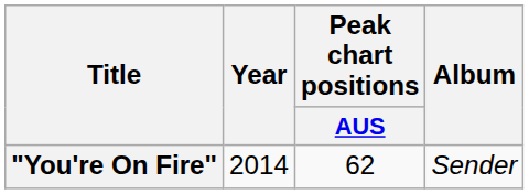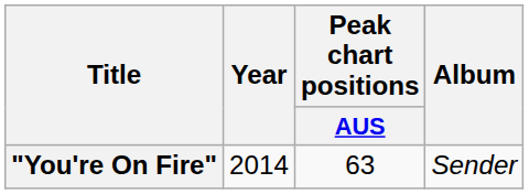 <table class="wikitable plainrowheaders" style="text-align:center;">
 <tr>
 <th scope="col" rowspan="2">Title</th>
 <th scope="col" rowspan="2">Year</th>
 <th scope="col" colspan="1">Peak chart positions</th>
 <th scope="col" rowspan="2">Album</th>
 </tr>
 <tr>
 <th scope="col" style="width:3em;font-size:90%;"><a href='#'>AUS</a><br></th>
 </tr>
 <tr>
 <th scope="row">"You're On Fire"</th>
 <td>2014</td>
-<td>62</td>
+<td>63</td>
 <td><em>Sender</em></td>
 </tr>
 </table>
